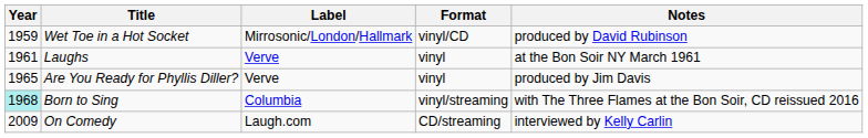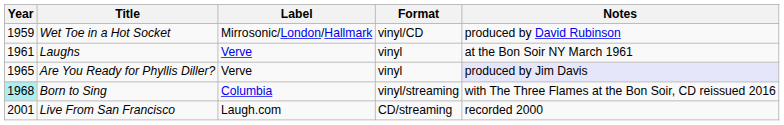 <table class="wikitable sortable">
 <tr>
 <th>Year</th>
 <th>Title</th>
 <th>Label</th>
 <th>Format</th>
 <th>Notes</th>
 </tr>
 <tr>
 <td>1959</td>
 <td><em>Wet Toe in a Hot Socket</em></td>
 <td>Mirrosonic/<a href='#'>London</a>/<a href='#'>Hallmark</a></td>
 <td>vinyl/CD</td>
 <td>produced by <a href='#'>David Rubinson</a></td>
 </tr>
 <tr>
 <td>1961</td>
 <td><em>Laughs</em></td>
 <td><a href='#'>Verve</a></td>
 <td>vinyl</td>
 <td>at the Bon Soir NY March 1961</td>
 </tr>
 <tr>
 <td>1965</td>
 <td><em>Are You Ready for Phyllis Diller?</em></td>
 <td>Verve</td>
 <td>vinyl</td>
-<td>produced by Jim Davis</td>
+<td style="background: lavender;">produced by Jim Davis</td>
 </tr>
 <tr>
 <td style="background: paleturquoise;">1968</td>
 <td><em>Born to Sing</em></td>
 <td><a href='#'>Columbia</a></td>
 <td>vinyl/streaming</td>
 <td>with The Three Flames at the Bon Soir, CD reissued 2016</td>
 </tr>
 <tr>
-<td>2009</td>
-<td><em>On Comedy</em></td>
+<td>2001</td>
+<td><em>Live From San Francisco</em></td>
 <td>Laugh.com</td>
 <td>CD/streaming</td>
-<td>interviewed by <a href='#'>Kelly Carlin</a></td>
+<td>recorded 2000</td>
 </tr>
 </table>
